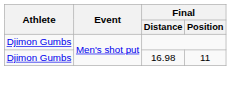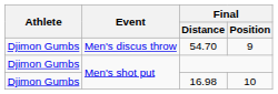 <table class=wikitable style="font-size:90%">
 <tr>
 <th rowspan="2">Athlete</th>
 <th rowspan="2">Event</th>
 <th colspan="2">Final</th>
 </tr>
 <tr style="font-size:95%">
 <th>Distance</th>
 <th>Position</th>
 </tr>
 <tr align=center>
 <td align=left><a href='#'>Djimon Gumbs</a></td>
+<td align=left><a href='#'>Men's discus throw</a></td>
+<td>54.70</td>
+<td>9</td>
+</tr>
+<tr align=center>
+<td align=left><a href='#'>Djimon Gumbs</a></td>
 <td align=left rowspan=2><a href='#'>Men's shot put</a></td>
 <td colspan=2></td>
 </tr>
 <tr align=center>
 <td align=left><a href='#'>Djimon Gumbs</a></td>
 <td>16.98</td>
-<td>11</td>
+<td>10</td>
 </tr>
 </table>
